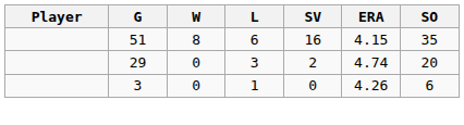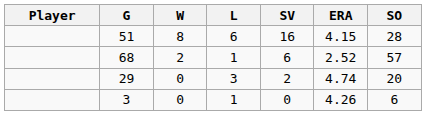 <table class="wikitable sortable">
 <tr>
 <th bgcolor="#DDDDFF" width="16%">Player</th>
 <th bgcolor="#DDDDFF" width="9%">G</th>
 <th bgcolor="#DDDDFF" width="9%">W</th>
 <th bgcolor="#DDDDFF" width="9%">L</th>
 <th bgcolor="#DDDDFF" width="9%">SV</th>
 <th bgcolor="#DDDDFF" width="9%">ERA</th>
 <th bgcolor="#DDDDFF" width="9%">SO</th>
 </tr>
 <tr align="center">
 <td></td>
 <td>51</td>
 <td>8</td>
 <td>6</td>
 <td>16</td>
 <td>4.15</td>
-<td>35</td>
+<td>28</td>
+</tr>
+<tr align=center>
+<td></td>
+<td>68</td>
+<td>2</td>
+<td>1</td>
+<td>6</td>
+<td>2.52</td>
+<td>57</td>
 </tr>
 <tr align="center">
 <td></td>
 <td>29</td>
 <td>0</td>
 <td>3</td>
 <td>2</td>
 <td>4.74</td>
 <td>20</td>
 </tr>
 <tr align="center">
 <td></td>
 <td>3</td>
 <td>0</td>
 <td>1</td>
 <td>0</td>
 <td>4.26</td>
 <td>6</td>
 </tr>
 </table>
